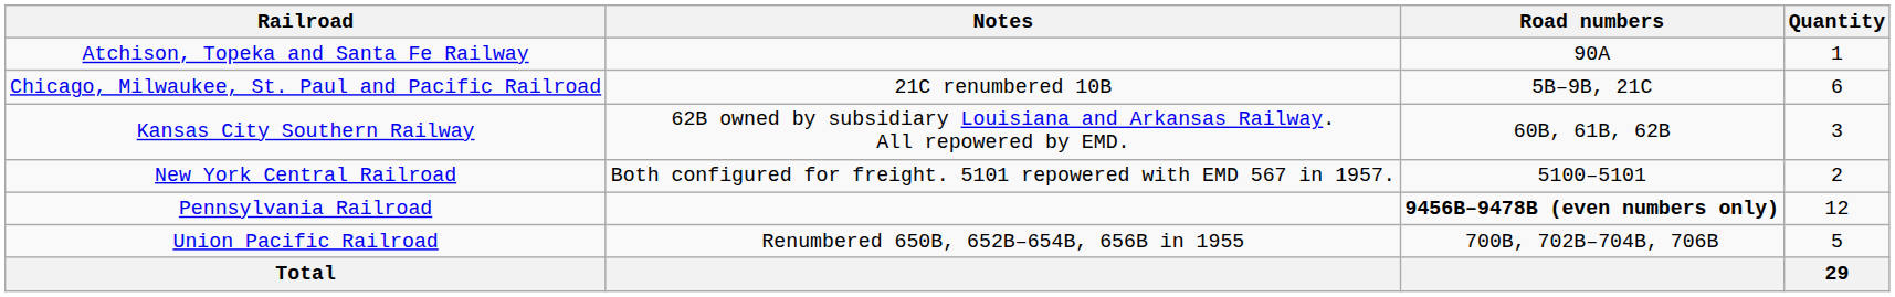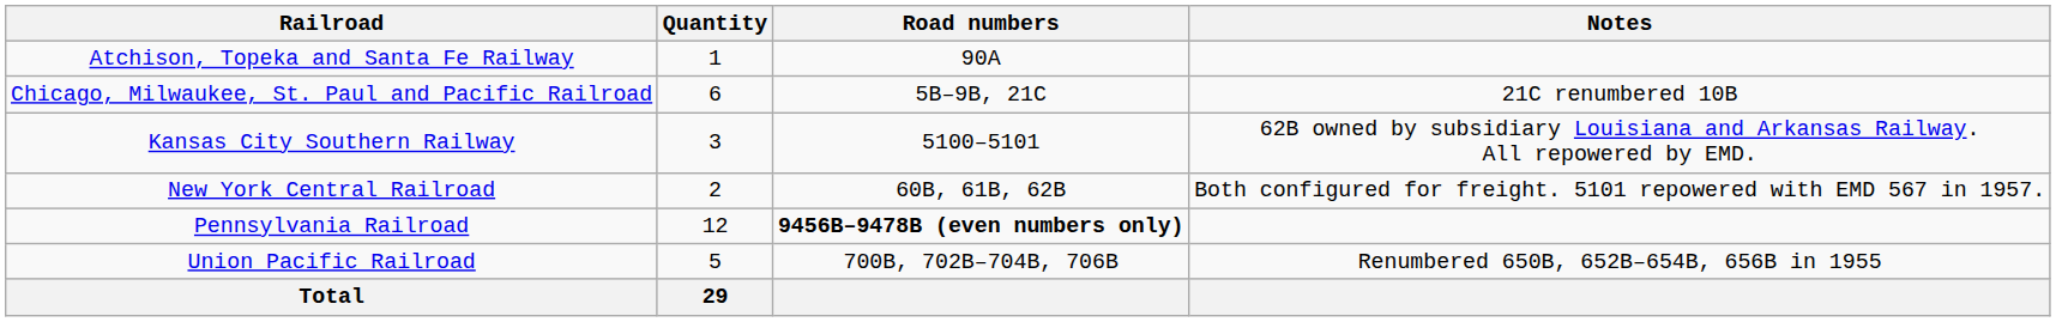 <table class="wikitable">
 <tr>
 <th>Railroad</th>
+<th>Quantity</th>
+<th>Road numbers</th>
 <th>Notes</th>
-<th>Road numbers</th>
-<th>Quantity</th>
 </tr>
 <tr align="center">
 <td><a href='#'>Atchison, Topeka and Santa Fe Railway</a></td>
+<td>1</td>
+<td>90A</td>
 <td></td>
-<td>90A</td>
-<td>1</td>
 </tr>
 <tr align="center">
 <td><a href='#'>Chicago, Milwaukee, St. Paul and Pacific Railroad</a></td>
+<td>6</td>
+<td>5B–9B, 21C</td>
 <td>21C renumbered 10B</td>
-<td>5B–9B, 21C</td>
-<td>6</td>
 </tr>
 <tr align="center">
 <td><a href='#'>Kansas City Southern Railway</a></td>
+<td>3</td>
+<td>5100–5101</td>
 <td>62B owned by subsidiary <a href='#'>Louisiana and Arkansas Railway</a>.<br>All repowered by EMD.</td>
-<td>60B, 61B, 62B</td>
-<td>3</td>
 </tr>
 <tr align="center">
 <td><a href='#'>New York Central Railroad</a></td>
+<td>2</td>
+<td>60B, 61B, 62B</td>
 <td>Both configured for freight. 5101 repowered with EMD 567 in 1957.</td>
-<td>5100–5101</td>
-<td>2</td>
 </tr>
 <tr align="center">
 <td><a href='#'>Pennsylvania Railroad</a></td>
+<td>12</td>
+<td><strong>9456B–9478B (even numbers only)</strong></td>
 <td></td>
-<td><strong>9456B–9478B (even numbers only)</strong></td>
-<td>12</td>
 </tr>
 <tr align="center">
 <td><a href='#'>Union Pacific Railroad</a></td>
+<td>5</td>
+<td>700B, 702B–704B, 706B</td>
 <td>Renumbered 650B, 652B–654B, 656B in 1955</td>
-<td>700B, 702B–704B, 706B</td>
-<td>5</td>
 </tr>
 <tr>
 <th>Total</th>
+<th>29</th>
 <th></th>
 <th></th>
-<th>29</th>
 </tr>
 </table>
